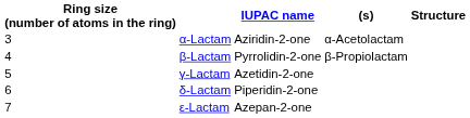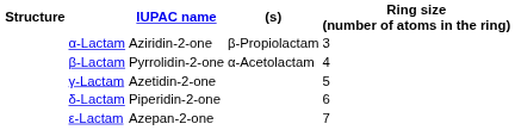 <table>
 <tr>
-<th>Ring size<br>(number of atoms in the ring)</th>
+<th>Structure</th>
 <th></th>
 <th><a href='#'>IUPAC name</a></th>
 <th>(s)</th>
-<th>Structure</th>
+<th>Ring size<br>(number of atoms in the ring)</th>
 </tr>
 <tr>
-<td>3</td>
+<td></td>
 <td><a href='#'>α-Lactam</a></td>
 <td>Aziridin-2-one</td>
-<td>α-Acetolactam</td>
-<td></td>
+<td>β-Propiolactam</td>
+<td>3</td>
 </tr>
 <tr>
-<td>4</td>
+<td></td>
 <td><a href='#'>β-Lactam</a></td>
 <td>Pyrrolidin-2-one</td>
-<td>β-Propiolactam</td>
-<td></td>
+<td>α-Acetolactam</td>
+<td>4</td>
 </tr>
 <tr>
-<td>5</td>
+<td></td>
 <td><a href='#'>γ-Lactam</a></td>
 <td>Azetidin-2-one</td>
 <td></td>
-<td></td>
+<td>5</td>
 </tr>
 <tr>
-<td>6</td>
+<td></td>
 <td><a href='#'>δ-Lactam</a></td>
 <td>Piperidin-2-one</td>
 <td></td>
-<td></td>
+<td>6</td>
 </tr>
 <tr>
-<td>7</td>
+<td></td>
 <td><a href='#'>ε-Lactam</a></td>
 <td>Azepan-2-one</td>
 <td></td>
-<td></td>
+<td>7</td>
 </tr>
 </table>
